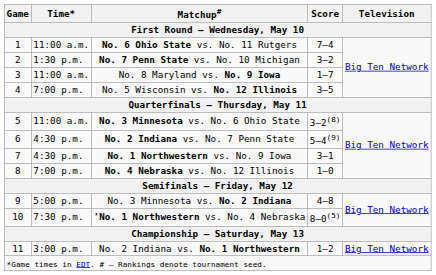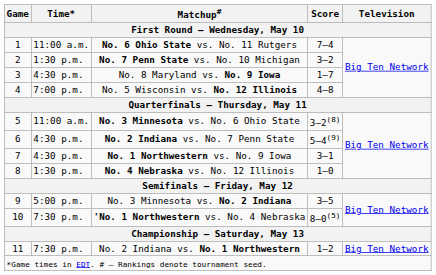 <table class="wikitable" style="font-size: 95%">
 <tr align="center">
 <th>Game</th>
 <th>Time*</th>
 <th>Matchup<sup>#</sup></th>
 <th>Score</th>
 <th>Television</th>
 </tr>
 <tr>
 <th colspan=7>First Round – Wednesday, May 10</th>
 </tr>
 <tr>
 <td style="text-align:center;">1</td>
 <td>11:00 a.m.</td>
 <td style="text-align:center;"><strong>No. 6 Ohio State</strong> vs. No. 11 Rutgers</td>
 <td style="text-align:center;">7–4</td>
 <td rowspan=4 style="text-align:center;"><a href='#'>Big Ten Network</a></td>
 </tr>
 <tr>
 <td style="text-align:center;">2</td>
 <td>1:30 p.m.</td>
 <td style="text-align:center;"><strong>No. 7 Penn State</strong> vs. No. 10 Michigan</td>
 <td style="text-align:center;">3–2</td>
 </tr>
 <tr>
 <td style="text-align:center;">3</td>
-<td>11:00 a.m.</td>
+<td>4:30 p.m.</td>
 <td style="text-align:center;">No. 8 Maryland vs. <strong>No. 9 Iowa</strong></td>
 <td style="text-align:center;">1–7</td>
 </tr>
 <tr>
 <td style="text-align:center;">4</td>
 <td>7:00 p.m.</td>
 <td style="text-align:center;">No. 5 Wisconsin vs. <strong>No. 12 Illinois</strong></td>
-<td style="text-align:center;">3–5</td>
+<td style="text-align:center;">4–8</td>
 </tr>
 <tr>
 <th colspan=7>Quarterfinals – Thursday, May 11</th>
 </tr>
 <tr>
 <td style="text-align:center;">5</td>
 <td>11:00 a.m.</td>
 <td style="text-align:center;"><strong>No. 3 Minnesota</strong> vs. No. 6 Ohio State</td>
 <td style="text-align:center;">3–2<sup>(8)</sup></td>
 <td rowspan=4 style="text-align:center;"><a href='#'>Big Ten Network</a></td>
 </tr>
 <tr>
 <td style="text-align:center;">6</td>
 <td>4:30 p.m.</td>
 <td style="text-align:center;"><strong>No. 2 Indiana</strong> vs. No. 7 Penn State</td>
 <td style="text-align:center;">5–4<sup>(9)</sup></td>
 </tr>
 <tr>
 <td style="text-align:center;">7</td>
 <td>4:30 p.m.</td>
 <td style="text-align:center;"><strong>No. 1 Northwestern</strong> vs. No. 9 Iowa</td>
 <td style="text-align:center;">3–1</td>
 </tr>
 <tr>
 <td style="text-align:center;">8</td>
-<td>7:00 p.m.</td>
+<td>1:30 p.m.</td>
 <td style="text-align:center;"><strong>No. 4 Nebraska</strong> vs. No. 12 Illinois</td>
 <td style="text-align:center;">1–0</td>
 </tr>
 <tr>
 <th colspan=7>Semifinals – Friday, May 12</th>
 </tr>
 <tr>
 <td style="text-align:center;">9</td>
 <td>5:00 p.m.</td>
 <td style="text-align:center;">No. 3 Minnesota vs. <strong>No. 2 Indiana</strong></td>
-<td style="text-align:center;">4–8</td>
+<td style="text-align:center;">3–5</td>
 <td rowspan=2 style="text-align:center;"><a href='#'>Big Ten Network</a></td>
 </tr>
 <tr>
 <td style="text-align:center;">10</td>
 <td>7:30 p.m.</td>
 <td style="text-align:center;"><strong>'No. 1 Northwestern</strong> vs. No. 4 Nebraska</td>
 <td style="text-align:center;">8–0<sup>(5)</sup></td>
 </tr>
 <tr>
 <th colspan=7>Championship – Saturday, May 13</th>
 </tr>
 <tr>
 <td style="text-align:center;">11</td>
-<td>3:00 p.m.</td>
+<td>7:30 p.m.</td>
 <td style="text-align:center;">No. 2 Indiana vs. <strong>No. 1 Northwestern</strong></td>
 <td style="text-align:center;">1–2</td>
 <td style="text-align:center;"><a href='#'>Big Ten Network</a></td>
 </tr>
 <tr>
 <td colspan=7><small>*Game times in <a href='#'>EDT</a>. # – Rankings denote tournament seed.</small></td>
 </tr>
 </table>
